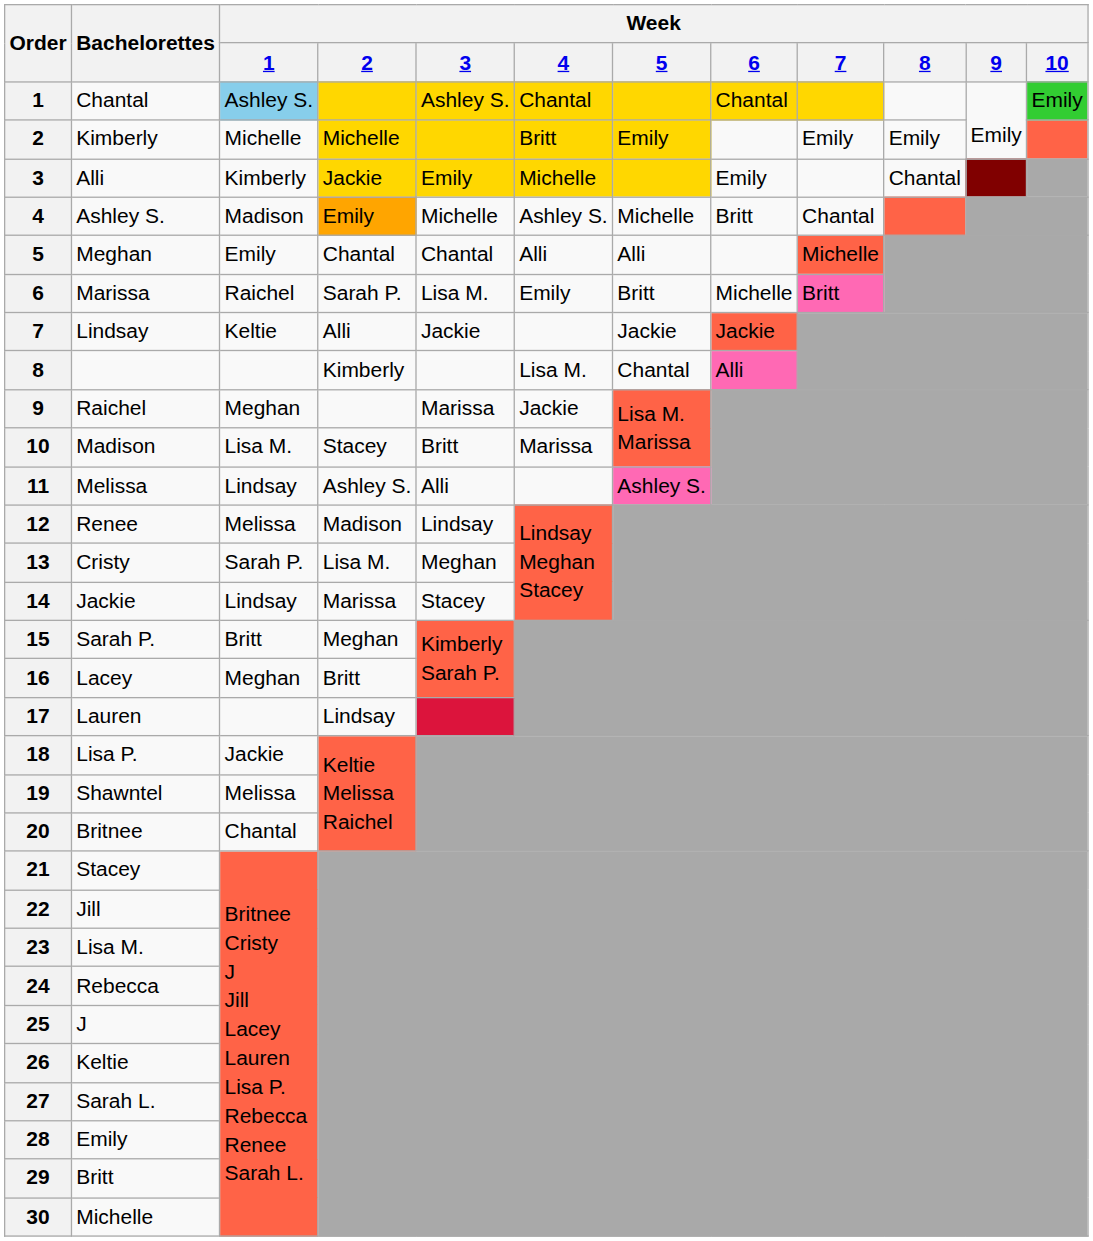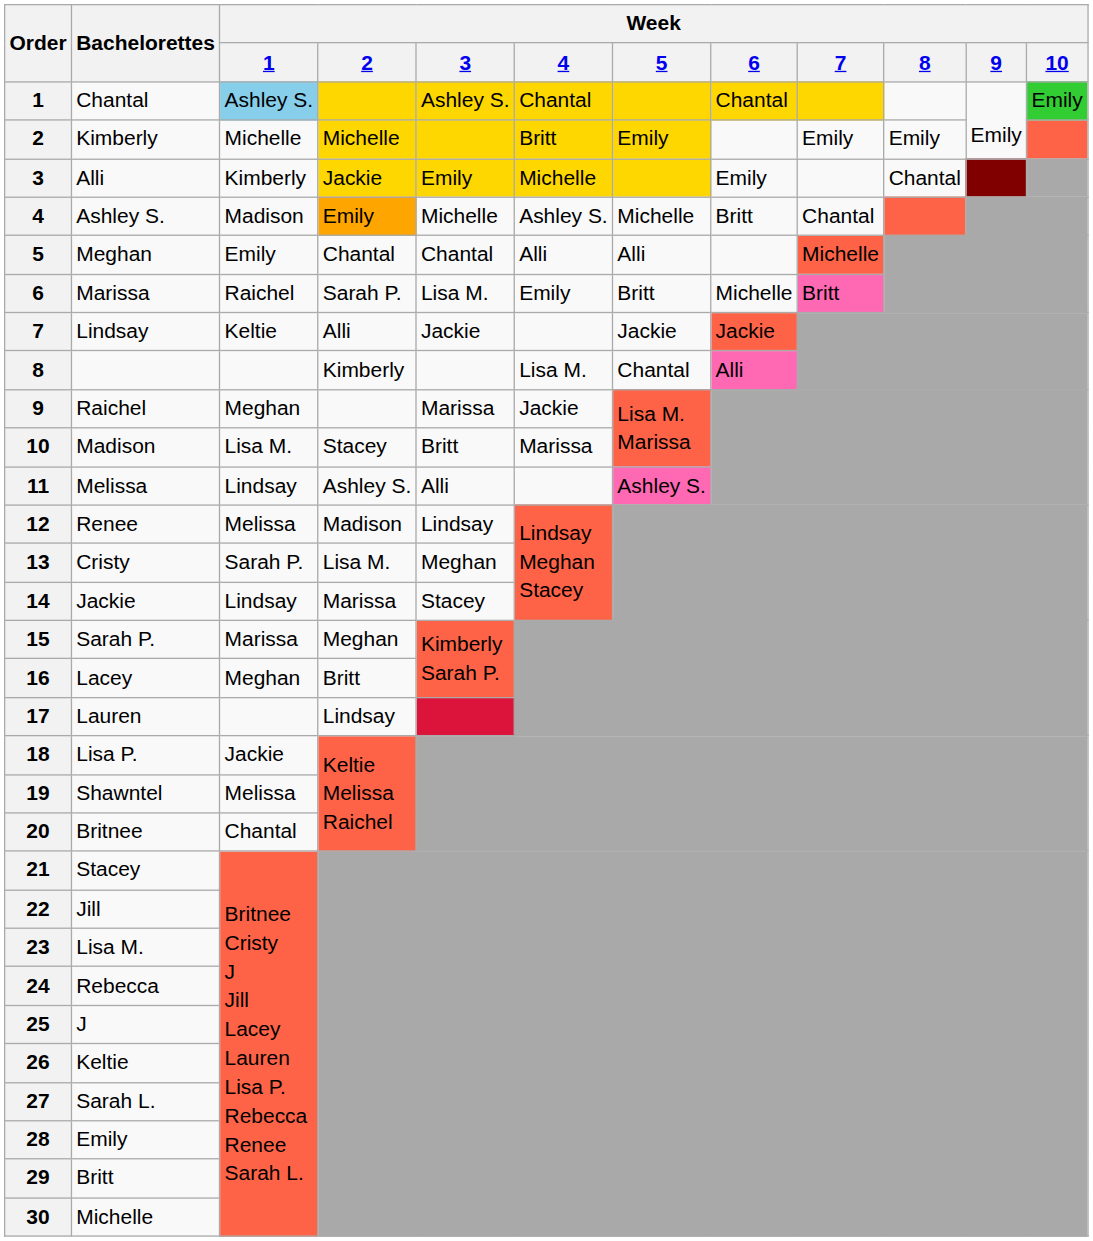 <table class="wikitable" style="line-height:22px" style="text-align:center">
 <tr>
 <th rowspan=2>Order</th>
 <th rowspan=2>Bachelorettes</th>
 <th colspan=10>Week</th>
 </tr>
 <tr>
 <th><a href='#'>1</a></th>
 <th><a href='#'>2</a></th>
 <th><a href='#'>3</a></th>
 <th><a href='#'>4</a></th>
 <th><a href='#'>5</a></th>
 <th><a href='#'>6</a></th>
 <th><a href='#'>7</a></th>
 <th><a href='#'>8</a></th>
 <th><a href='#'>9</a></th>
 <th><a href='#'>10</a></th>
 </tr>
 <tr>
 <th>1</th>
 <td>Chantal</td>
 <td bgcolor="skyblue">Ashley S.</td>
 <td bgcolor="gold"></td>
 <td bgcolor="gold">Ashley S.</td>
 <td bgcolor="gold">Chantal</td>
 <td bgcolor="gold"></td>
 <td bgcolor="gold">Chantal</td>
 <td bgcolor="gold"></td>
 <td></td>
 <td rowspan="2"><br>Emily</td>
 <td bgcolor="limegreen">Emily</td>
 </tr>
 <tr>
 <th>2</th>
 <td>Kimberly</td>
 <td>Michelle</td>
 <td bgcolor="gold">Michelle</td>
 <td bgcolor="gold"></td>
 <td bgcolor="gold">Britt</td>
 <td bgcolor="gold">Emily</td>
 <td></td>
 <td>Emily</td>
 <td>Emily</td>
 <td bgcolor="tomato"></td>
 </tr>
 <tr>
 <th>3</th>
 <td>Alli</td>
 <td>Kimberly</td>
 <td bgcolor="gold">Jackie</td>
 <td bgcolor="gold">Emily</td>
 <td bgcolor="gold">Michelle</td>
 <td bgcolor="gold"></td>
 <td>Emily</td>
 <td></td>
 <td>Chantal</td>
 <td bgcolor="maroon"><span></span></td>
 <td bgcolor="darkgray"></td>
 </tr>
 <tr>
 <th>4</th>
 <td>Ashley S.</td>
 <td>Madison</td>
 <td bgcolor="orange">Emily</td>
 <td>Michelle</td>
 <td>Ashley S.</td>
 <td>Michelle</td>
 <td>Britt</td>
 <td>Chantal</td>
 <td bgcolor="tomato"></td>
 <td bgcolor="darkgray" colspan=2></td>
 </tr>
 <tr>
 <th>5</th>
 <td>Meghan</td>
 <td>Emily</td>
 <td>Chantal</td>
 <td>Chantal</td>
 <td>Alli</td>
 <td>Alli</td>
 <td></td>
 <td bgcolor="tomato">Michelle</td>
 <td bgcolor="darkgray" colspan=3 rowspan=2></td>
 </tr>
 <tr>
 <th>6</th>
 <td>Marissa</td>
 <td>Raichel</td>
 <td>Sarah P.</td>
 <td>Lisa M.</td>
 <td>Emily</td>
 <td>Britt</td>
 <td>Michelle</td>
 <td bgcolor="hotpink">Britt</td>
 </tr>
 <tr>
 <th>7</th>
 <td>Lindsay</td>
 <td>Keltie</td>
 <td>Alli</td>
 <td>Jackie</td>
 <td></td>
 <td>Jackie</td>
 <td bgcolor="tomato">Jackie</td>
 <td bgcolor="darkgray" colspan=4 rowspan="2"></td>
 </tr>
 <tr>
 <th>8</th>
 <td></td>
 <td></td>
 <td>Kimberly</td>
 <td></td>
 <td>Lisa M.</td>
 <td>Chantal</td>
 <td bgcolor="hotpink">Alli</td>
 </tr>
 <tr>
 <th>9</th>
 <td>Raichel</td>
 <td>Meghan</td>
 <td></td>
 <td>Marissa</td>
 <td>Jackie</td>
 <td bgcolor="tomato" rowspan="2">Lisa M.<br>Marissa</td>
 <td bgcolor="darkgray" colspan=5 rowspan="3"></td>
 </tr>
 <tr>
 <th>10</th>
 <td>Madison</td>
 <td>Lisa M.</td>
 <td>Stacey</td>
 <td>Britt</td>
 <td>Marissa</td>
 </tr>
 <tr>
 <th>11</th>
 <td>Melissa</td>
 <td>Lindsay</td>
 <td>Ashley S.</td>
 <td>Alli</td>
 <td></td>
 <td bgcolor="hotpink">Ashley S.</td>
 </tr>
 <tr>
 <th>12</th>
 <td>Renee</td>
 <td>Melissa</td>
 <td>Madison</td>
 <td>Lindsay</td>
 <td bgcolor="tomato" rowspan="3">Lindsay<br>Meghan<br>Stacey</td>
 <td bgcolor="darkgray" colspan=6 rowspan=3></td>
 </tr>
 <tr>
 <th>13</th>
 <td>Cristy</td>
 <td>Sarah P.</td>
 <td>Lisa M.</td>
 <td>Meghan</td>
 </tr>
 <tr>
 <th>14</th>
 <td>Jackie</td>
 <td>Lindsay</td>
 <td>Marissa</td>
 <td>Stacey</td>
 </tr>
 <tr>
 <th>15</th>
 <td>Sarah P.</td>
-<td>Britt</td>
+<td>Marissa</td>
 <td>Meghan</td>
 <td bgcolor="tomato" rowspan="2">Kimberly<br>Sarah P.</td>
 <td bgcolor="darkgray" colspan=7 rowspan="3"></td>
 </tr>
 <tr>
 <th>16</th>
 <td>Lacey</td>
 <td>Meghan</td>
 <td>Britt</td>
 </tr>
 <tr>
 <th>17</th>
 <td>Lauren</td>
 <td></td>
 <td>Lindsay</td>
 <td bgcolor="crimson"></td>
 </tr>
 <tr>
 <th>18</th>
 <td>Lisa P.</td>
 <td>Jackie</td>
 <td bgcolor="tomato" rowspan="3">Keltie<br>Melissa<br>Raichel</td>
 <td bgcolor="darkgray" colspan=8 rowspan=3></td>
 </tr>
 <tr>
 <th>19</th>
 <td>Shawntel</td>
 <td>Melissa</td>
 </tr>
 <tr>
 <th>20</th>
 <td>Britnee</td>
 <td>Chantal</td>
 </tr>
 <tr>
 <th>21</th>
 <td>Stacey</td>
 <td bgcolor="tomato" rowspan="10">Britnee<br>Cristy<br>J<br>Jill<br>Lacey<br>Lauren<br>Lisa P.<br>Rebecca<br>Renee<br>Sarah L.</td>
 <td bgcolor="darkgray" colspan=9 rowspan="10"></td>
 </tr>
 <tr>
 <th>22</th>
 <td>Jill</td>
 </tr>
 <tr>
 <th>23</th>
 <td>Lisa M.</td>
 </tr>
 <tr>
 <th>24</th>
 <td>Rebecca</td>
 </tr>
 <tr>
 <th>25</th>
 <td>J</td>
 </tr>
 <tr>
 <th>26</th>
 <td>Keltie</td>
 </tr>
 <tr>
 <th>27</th>
 <td>Sarah L.</td>
 </tr>
 <tr>
 <th>28</th>
 <td>Emily</td>
 </tr>
 <tr>
 <th>29</th>
 <td>Britt</td>
 </tr>
 <tr>
 <th>30</th>
 <td>Michelle</td>
 </tr>
 </table>
